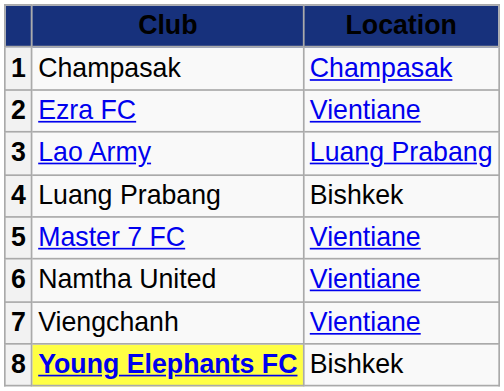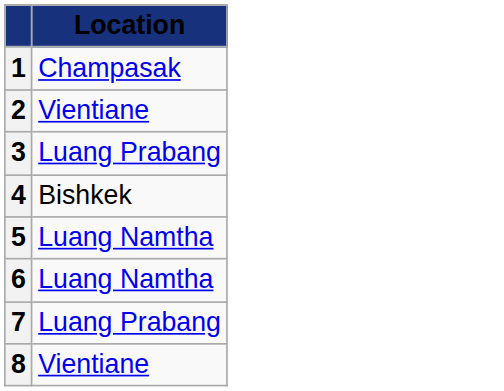 <table class="wikitable sortable" style="text-align:left">
 <tr>
 <th style="background:#17317c;"></th>
-<th style="background:#17317c;"><span>Club</span></th>
 <th style="background:#17317c;"><span>Location</span></th>
 </tr>
 <tr>
 <th>1</th>
-<td>Champasak</td>
 <td><a href='#'>Champasak</a></td>
 </tr>
 <tr>
 <th>2</th>
-<td><a href='#'>Ezra FC</a></td>
 <td><a href='#'>Vientiane</a></td>
 </tr>
 <tr>
 <th>3</th>
-<td><a href='#'>Lao Army</a></td>
 <td><a href='#'>Luang Prabang</a></td>
 </tr>
 <tr>
 <th>4</th>
-<td>Luang Prabang</td>
 <td>Bishkek</td>
 </tr>
 <tr>
 <th>5</th>
-<td><a href='#'>Master 7 FC</a></td>
-<td><a href='#'>Vientiane</a></td>
+<td><a href='#'>Luang Namtha</a></td>
 </tr>
 <tr>
 <th>6</th>
-<td>Namtha United</td>
-<td><a href='#'>Vientiane</a></td>
+<td><a href='#'>Luang Namtha</a></td>
 </tr>
 <tr>
 <th>7</th>
-<td>Viengchanh</td>
-<td><a href='#'>Vientiane</a></td>
+<td><a href='#'>Luang Prabang</a></td>
 </tr>
 <tr>
 <th>8</th>
-<td bgcolor=#ffff44><strong><a href='#'>Young Elephants FC</a></strong></td>
-<td>Bishkek</td>
+<td><a href='#'>Vientiane</a></td>
 </tr>
 </table>
